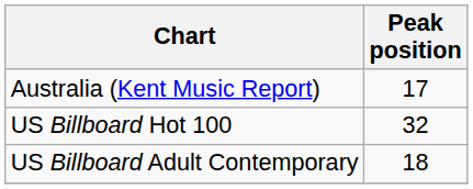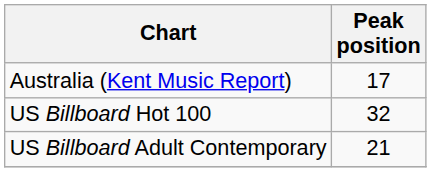 <table class="wikitable sortable">
 <tr>
 <th align="left">Chart</th>
 <th align="left">Peak<br>position</th>
 </tr>
 <tr>
 <td>Australia (<a href='#'>Kent Music Report</a>)</td>
 <td style="text-align:center;">17</td>
 </tr>
 <tr>
 <td align="left">US <em>Billboard</em> Hot 100</td>
 <td style="text-align:center;">32</td>
 </tr>
 <tr>
 <td align="left">US <em>Billboard</em> Adult Contemporary</td>
-<td style="text-align:center;">18</td>
+<td style="text-align:center;">21</td>
 </tr>
 <tr>
 </tr>
 </table>
